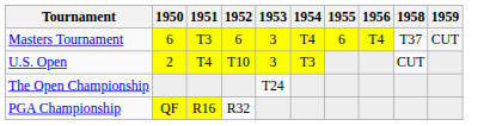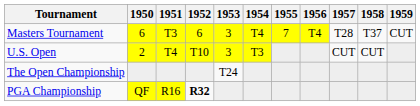 <table class="wikitable" style="font-size:95%;text-align:center;">
 <tr>
 <th>Tournament</th>
 <th>1950</th>
 <th>1951</th>
 <th>1952</th>
 <th>1953</th>
 <th>1954</th>
 <th>1955</th>
 <th>1956</th>
+<th>1957</th>
 <th>1958</th>
 <th>1959</th>
 </tr>
 <tr>
 <td align=left><a href='#'>Masters Tournament</a></td>
 <td style="background:yellow;">6</td>
 <td style="background:yellow;">T3</td>
 <td style="background:yellow;">6</td>
 <td style="background:yellow;">3</td>
 <td style="background:yellow;">T4</td>
-<td style="background:yellow;">6</td>
+<td style="background:yellow;">7</td>
 <td style="background:yellow;">T4</td>
+<td>T28</td>
 <td>T37</td>
 <td>CUT</td>
 </tr>
 <tr>
 <td align=left><a href='#'>U.S. Open</a></td>
 <td style="background:yellow;">2</td>
 <td style="background:yellow;">T4</td>
 <td style="background:yellow;">T10</td>
 <td style="background:yellow;">3</td>
 <td style="background:yellow;">T3</td>
 <td style="background:#eeeeee;"></td>
 <td style="background:#eeeeee;"></td>
+<td>CUT</td>
 <td>CUT</td>
 <td style="background:#eeeeee;"></td>
 </tr>
 <tr>
 <td align=left><a href='#'>The Open Championship</a></td>
 <td style="background:#eeeeee;"></td>
 <td style="background:#eeeeee;"></td>
 <td style="background:#eeeeee;"></td>
 <td>T24</td>
 <td style="background:#eeeeee;"></td>
 <td style="background:#eeeeee;"></td>
 <td style="background:#eeeeee;"></td>
 <td style="background:#eeeeee;"></td>
 <td style="background:#eeeeee;"></td>
+<td style="background:#eeeeee;"></td>
 </tr>
 <tr>
 <td align=left><a href='#'>PGA Championship</a></td>
 <td style="background:yellow;">QF</td>
 <td style="background:yellow;">R16</td>
-<td>R32</td>
+<td><strong>R32</strong></td>
+<td style="background:#eeeeee;"></td>
 <td style="background:#eeeeee;"></td>
 <td style="background:#eeeeee;"></td>
 <td style="background:#eeeeee;"></td>
 <td style="background:#eeeeee;"></td>
 <td style="background:#eeeeee;"></td>
 <td style="background:#eeeeee;"></td>
 </tr>
 </table>
